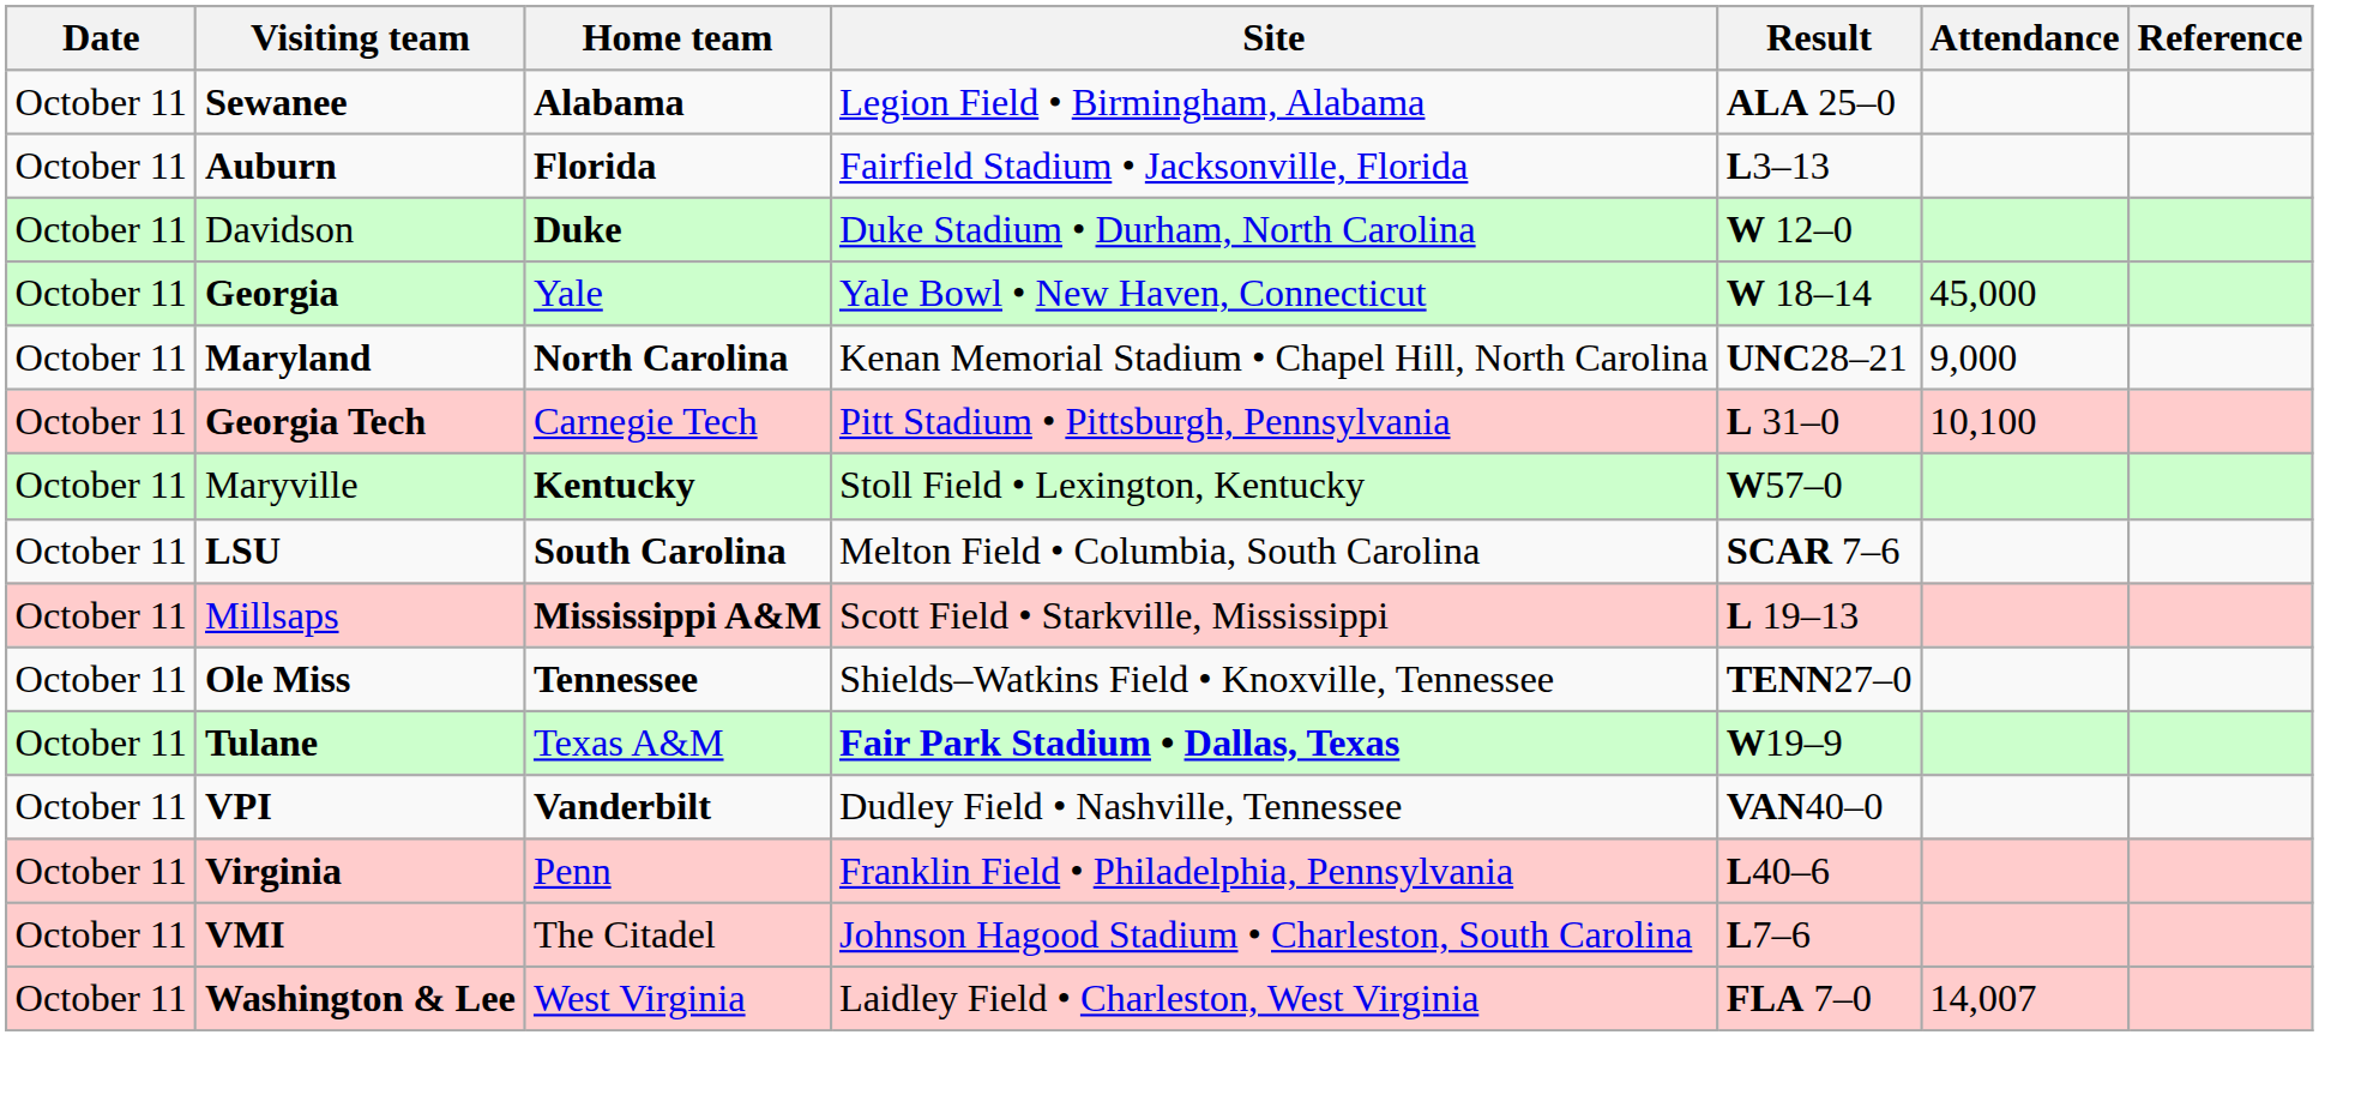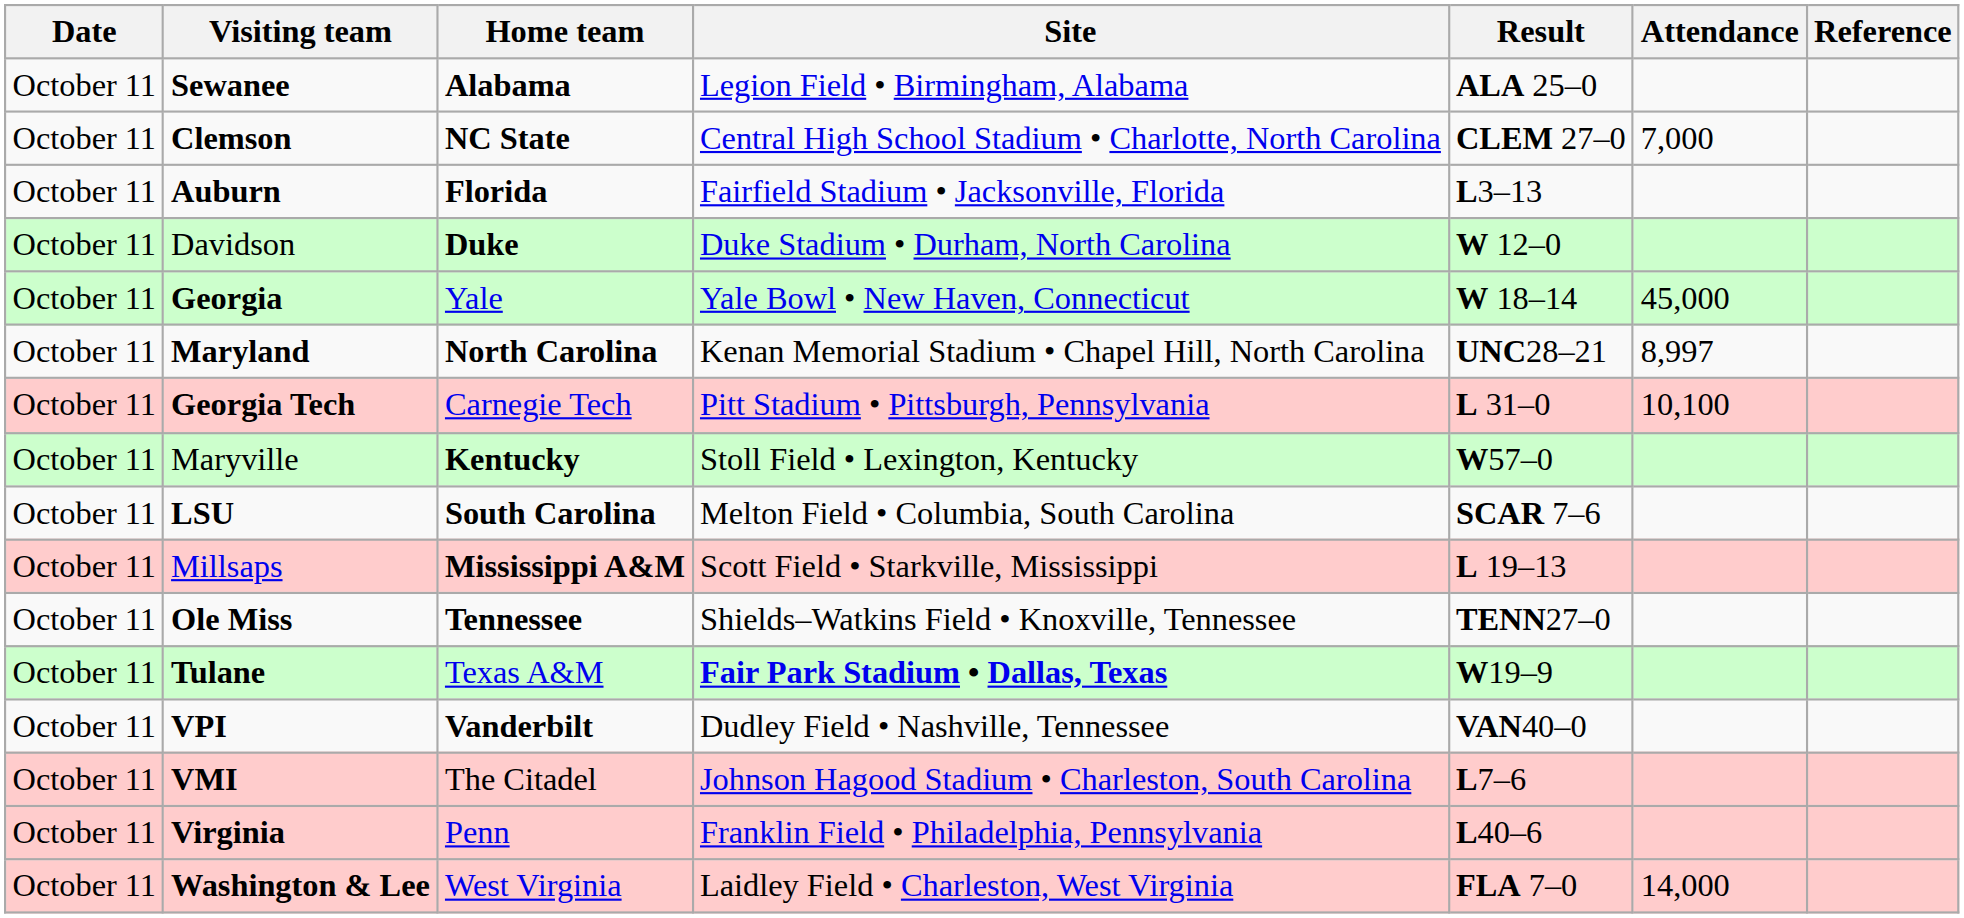 <table class="wikitable" style="font-size:95%;">
 <tr>
 <th>Date</th>
 <th>Visiting team</th>
 <th>Home team</th>
 <th>Site</th>
 <th>Result</th>
 <th>Attendance</th>
 <th class="unsortable">Reference</th>
 </tr>
 <tr bgcolor=>
 <td>October 11</td>
 <td><strong>Sewanee</strong></td>
 <td><strong>Alabama</strong></td>
 <td><a href='#'>Legion Field</a> • <a href='#'>Birmingham, Alabama</a></td>
 <td><strong>ALA</strong> 25–0</td>
 <td></td>
+<td></td>
+</tr>
+<tr bgcolor=>
+<td>October 11</td>
+<td><strong>Clemson</strong></td>
+<td><strong>NC State</strong></td>
+<td><a href='#'>Central High School Stadium</a> • <a href='#'>Charlotte, North Carolina</a></td>
+<td><strong>CLEM</strong> 27–0</td>
+<td>7,000</td>
 <td></td>
 </tr>
 <tr bgcolor=>
 <td>October 11</td>
 <td><strong>Auburn</strong></td>
 <td><strong>Florida</strong></td>
 <td><a href='#'>Fairfield Stadium</a> • <a href='#'>Jacksonville, Florida</a></td>
 <td><strong>L</strong>3–13</td>
 <td></td>
 <td></td>
 </tr>
 <tr bgcolor=ccffcc>
 <td>October 11</td>
 <td>Davidson</td>
 <td><strong>Duke</strong></td>
 <td><a href='#'>Duke Stadium</a> • <a href='#'>Durham, North Carolina</a></td>
 <td><strong>W</strong> 12–0</td>
 <td></td>
 <td></td>
 </tr>
 <tr bgcolor=ccffcc>
 <td>October 11</td>
 <td><strong>Georgia</strong></td>
 <td><a href='#'>Yale</a></td>
 <td><a href='#'>Yale Bowl</a> • <a href='#'>New Haven, Connecticut</a></td>
 <td><strong>W</strong> 18–14</td>
 <td>45,000</td>
 <td></td>
 </tr>
 <tr bgcolor=>
 <td>October 11</td>
 <td><strong>Maryland</strong></td>
 <td><strong>North Carolina</strong></td>
 <td>Kenan Memorial Stadium • Chapel Hill, North Carolina</td>
 <td><strong>UNC</strong>28–21</td>
-<td>9,000</td>
+<td>8,997</td>
 <td></td>
 </tr>
 <tr bgcolor=ffcccc>
 <td>October 11</td>
 <td><strong>Georgia Tech</strong></td>
 <td><a href='#'>Carnegie Tech</a></td>
 <td><a href='#'>Pitt Stadium</a> • <a href='#'>Pittsburgh, Pennsylvania</a></td>
 <td><strong>L</strong> 31–0</td>
 <td>10,100</td>
 <td></td>
 </tr>
 <tr bgcolor=ccffcc>
 <td>October 11</td>
 <td>Maryville</td>
 <td><strong>Kentucky</strong></td>
 <td>Stoll Field • Lexington, Kentucky</td>
 <td><strong>W</strong>57–0</td>
 <td></td>
 <td></td>
 </tr>
 <tr bgcolor=>
 <td>October 11</td>
 <td><strong>LSU</strong></td>
 <td><strong>South Carolina</strong></td>
 <td>Melton Field • Columbia, South Carolina</td>
 <td><strong>SCAR</strong> 7–6</td>
 <td></td>
 <td></td>
 </tr>
 <tr bgcolor=ffcccc>
 <td>October 11</td>
 <td><a href='#'>Millsaps</a></td>
 <td><strong>Mississippi A&M</strong></td>
 <td>Scott Field • Starkville, Mississippi</td>
 <td><strong>L</strong> 19–13</td>
 <td></td>
 <td></td>
 </tr>
 <tr bgcolor=>
 <td>October 11</td>
 <td><strong>Ole Miss</strong></td>
 <td><strong>Tennessee</strong></td>
 <td>Shields–Watkins Field • Knoxville, Tennessee</td>
 <td><strong>TENN</strong>27–0</td>
 <td></td>
 <td></td>
 </tr>
 <tr bgcolor=ccffcc>
 <td>October 11</td>
 <td><strong>Tulane</strong></td>
 <td><a href='#'>Texas A&M</a></td>
 <td><strong><a href='#'>Fair Park Stadium</a> • <a href='#'>Dallas, Texas</a></strong></td>
 <td><strong>W</strong>19–9</td>
 <td></td>
 <td></td>
 </tr>
 <tr bgcolor=>
 <td>October 11</td>
 <td><strong>VPI</strong></td>
 <td><strong>Vanderbilt</strong></td>
 <td>Dudley Field • Nashville, Tennessee</td>
 <td><strong>VAN</strong>40–0</td>
 <td></td>
 <td></td>
 </tr>
 <tr bgcolor=ffcccc>
 <td>October 11</td>
+<td><strong>VMI</strong></td>
+<td>The Citadel</td>
+<td><a href='#'>Johnson Hagood Stadium</a> • <a href='#'>Charleston, South Carolina</a></td>
+<td><strong>L</strong>7–6</td>
+<td></td>
+<td></td>
+</tr>
+<tr bgcolor=ffcccc>
+<td>October 11</td>
 <td><strong>Virginia</strong></td>
 <td><a href='#'>Penn</a></td>
 <td><a href='#'>Franklin Field</a> • <a href='#'>Philadelphia, Pennsylvania</a></td>
 <td><strong>L</strong>40–6</td>
 <td></td>
 <td></td>
 </tr>
 <tr bgcolor=ffcccc>
 <td>October 11</td>
-<td><strong>VMI</strong></td>
-<td>The Citadel</td>
-<td><a href='#'>Johnson Hagood Stadium</a> • <a href='#'>Charleston, South Carolina</a></td>
-<td><strong>L</strong>7–6</td>
-<td></td>
-<td></td>
-</tr>
-<tr bgcolor=ffcccc>
-<td>October 11</td>
 <td><strong>Washington & Lee</strong></td>
 <td><a href='#'>West Virginia</a></td>
 <td>Laidley Field • <a href='#'>Charleston, West Virginia</a></td>
 <td><strong>FLA</strong> 7–0</td>
-<td>14,007</td>
+<td>14,000</td>
 <td></td>
 </tr>
 </table>
